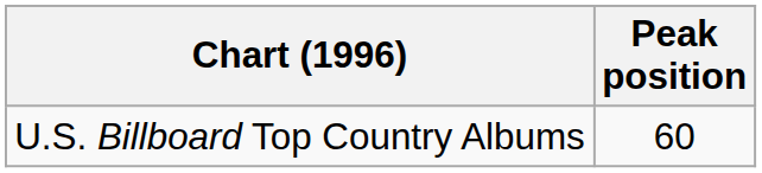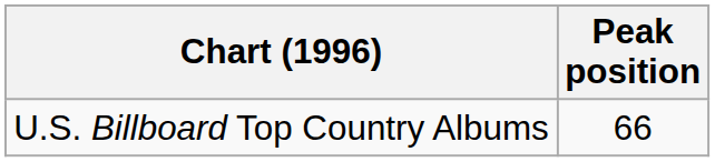 <table class="wikitable">
 <tr>
 <th>Chart (1996)</th>
 <th>Peak<br>position</th>
 </tr>
 <tr>
 <td>U.S. <em>Billboard</em> Top Country Albums</td>
-<td align="center">60</td>
+<td align="center">66</td>
 </tr>
 </table>
